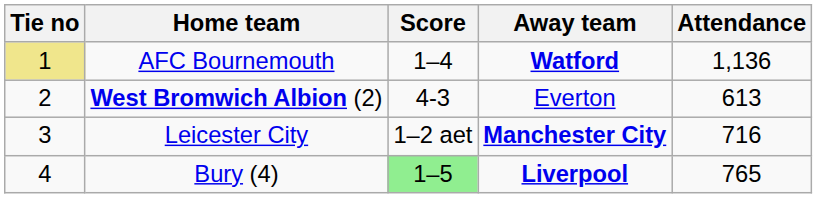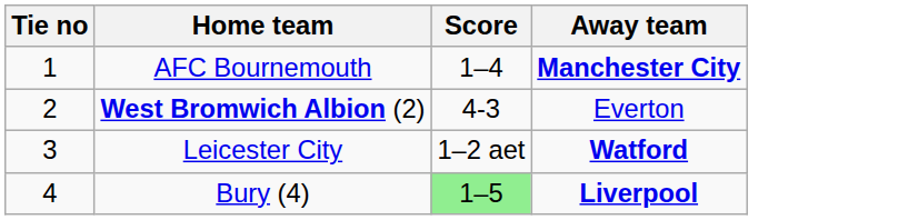 <table class="wikitable" style="text-align: center; font-size:100%">
 <tr>
 <th>Tie no</th>
 <th>Home team</th>
 <th>Score</th>
 <th>Away team</th>
-<th>Attendance</th>
 </tr>
 <tr>
-<td style="background: khaki;">1</td>
+<td>1</td>
 <td><a href='#'>AFC Bournemouth</a></td>
 <td>1–4</td>
-<td><strong><a href='#'>Watford</a></strong></td>
-<td>1,136</td>
+<td><strong><a href='#'>Manchester City</a></strong></td>
 </tr>
 <tr>
 <td>2</td>
 <td><strong><a href='#'>West Bromwich Albion</a></strong> (2)</td>
 <td>4-3</td>
 <td><a href='#'>Everton</a></td>
-<td>613</td>
 </tr>
 <tr>
 <td>3</td>
 <td><a href='#'>Leicester City</a></td>
 <td>1–2 aet</td>
-<td><strong><a href='#'>Manchester City</a></strong></td>
-<td>716</td>
+<td><strong><a href='#'>Watford</a></strong></td>
 </tr>
 <tr>
 <td>4</td>
 <td><a href='#'>Bury</a> (4)</td>
 <td style="background: lightgreen;">1–5</td>
 <td><strong><a href='#'>Liverpool</a></strong></td>
-<td>765</td>
 </tr>
 </table>
